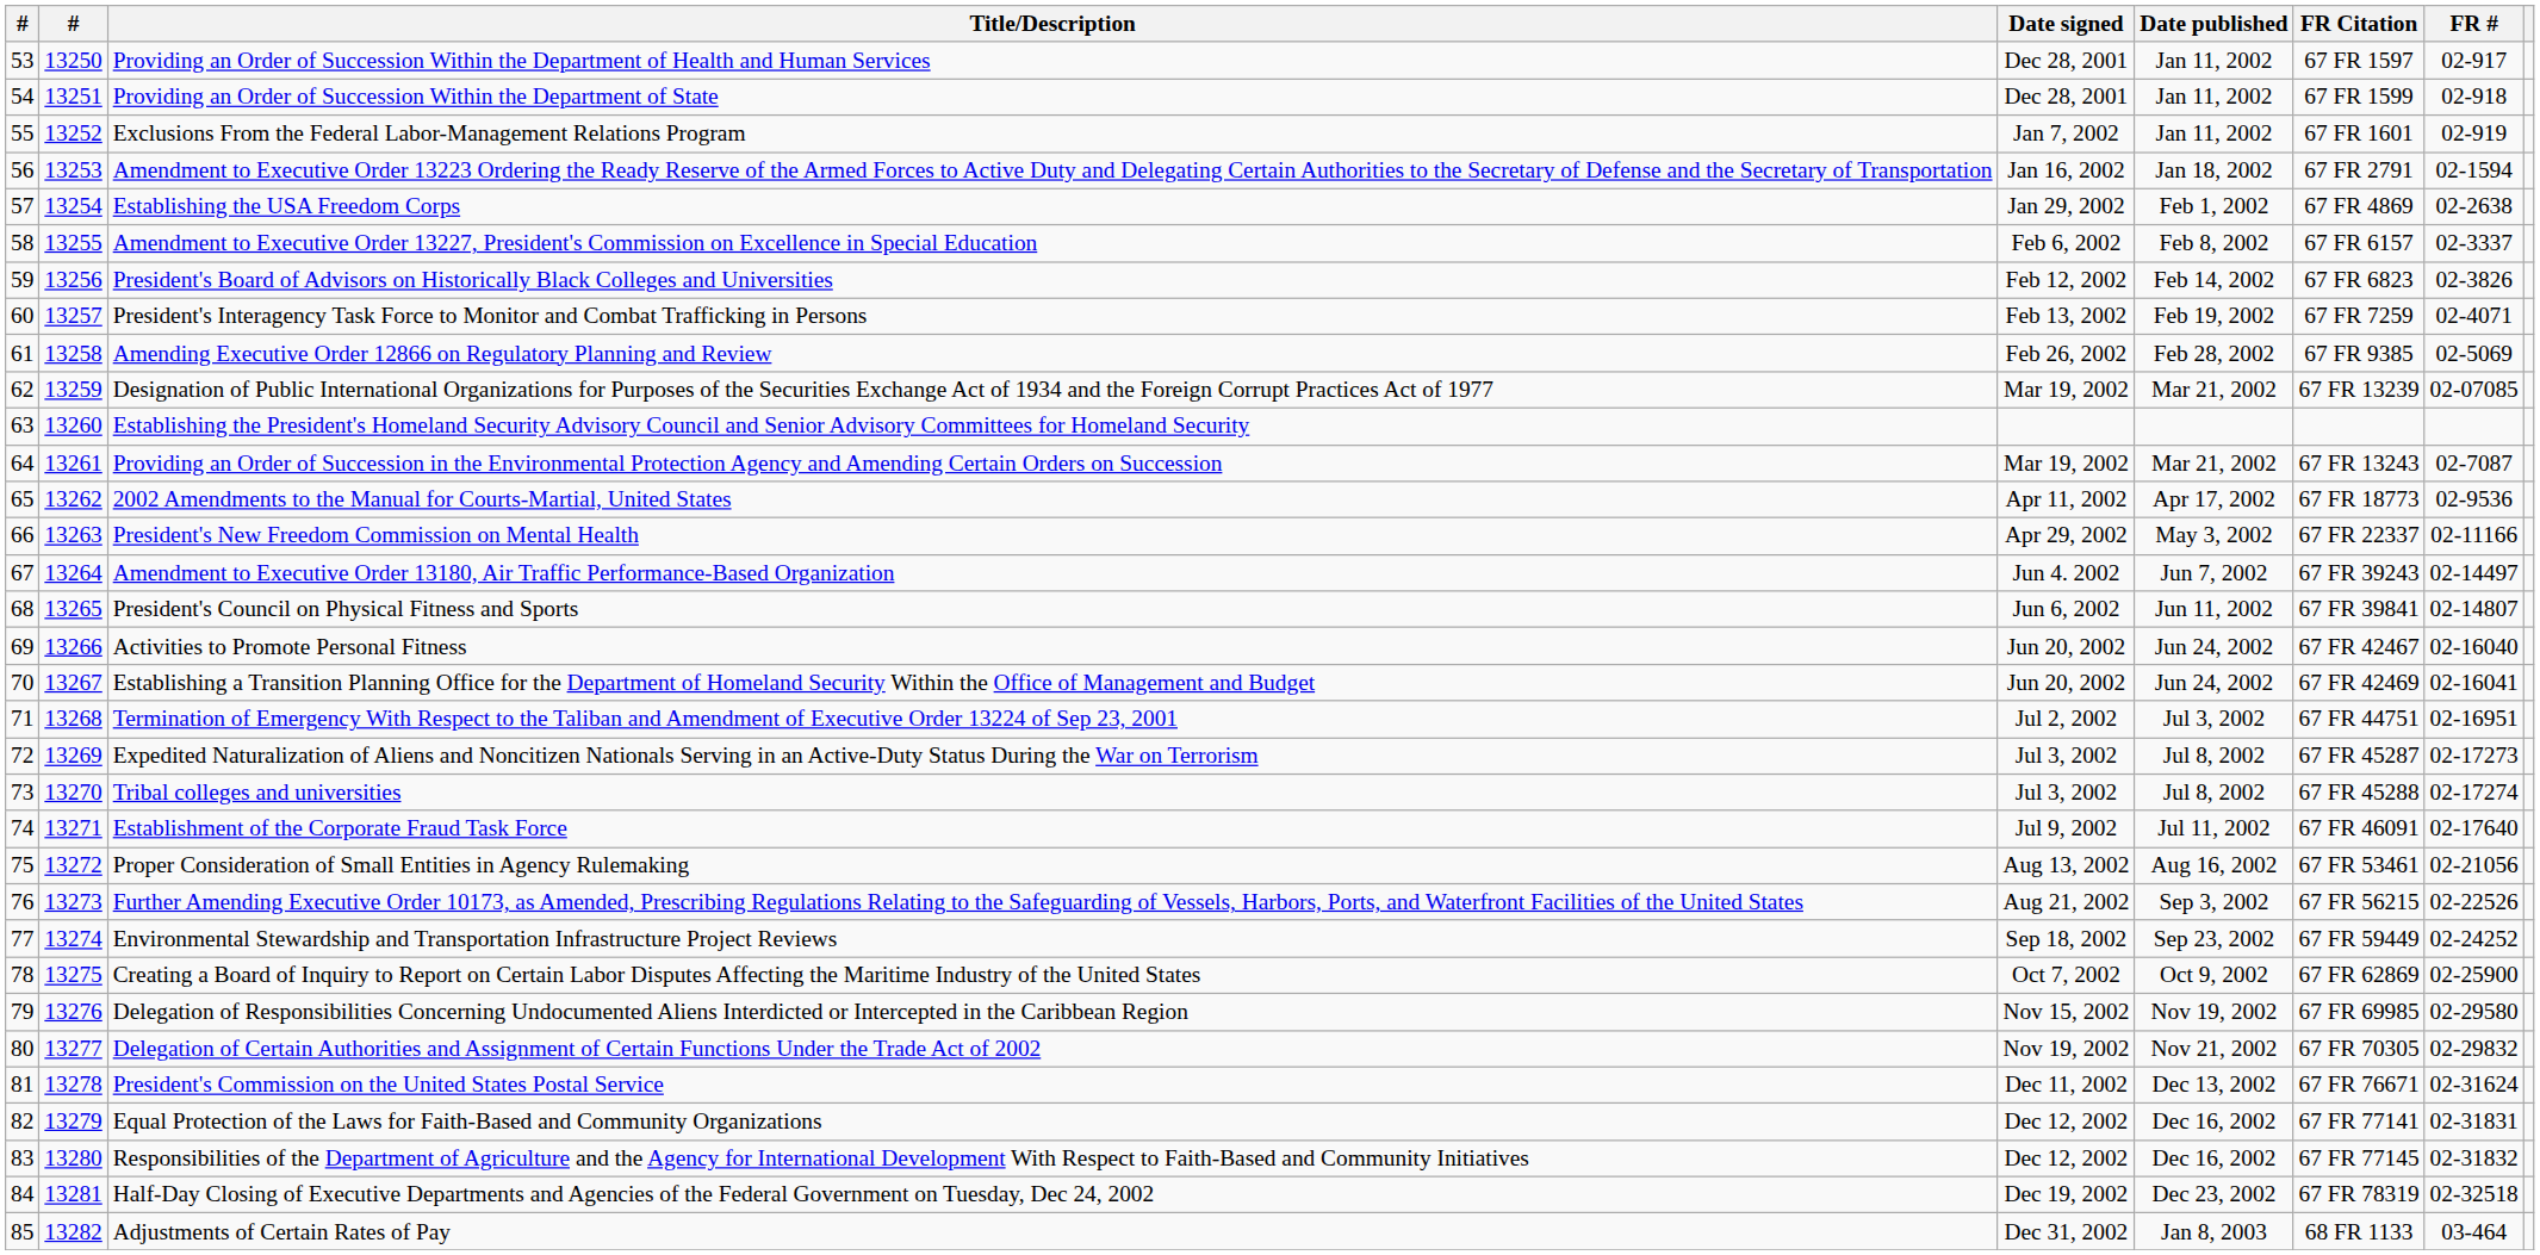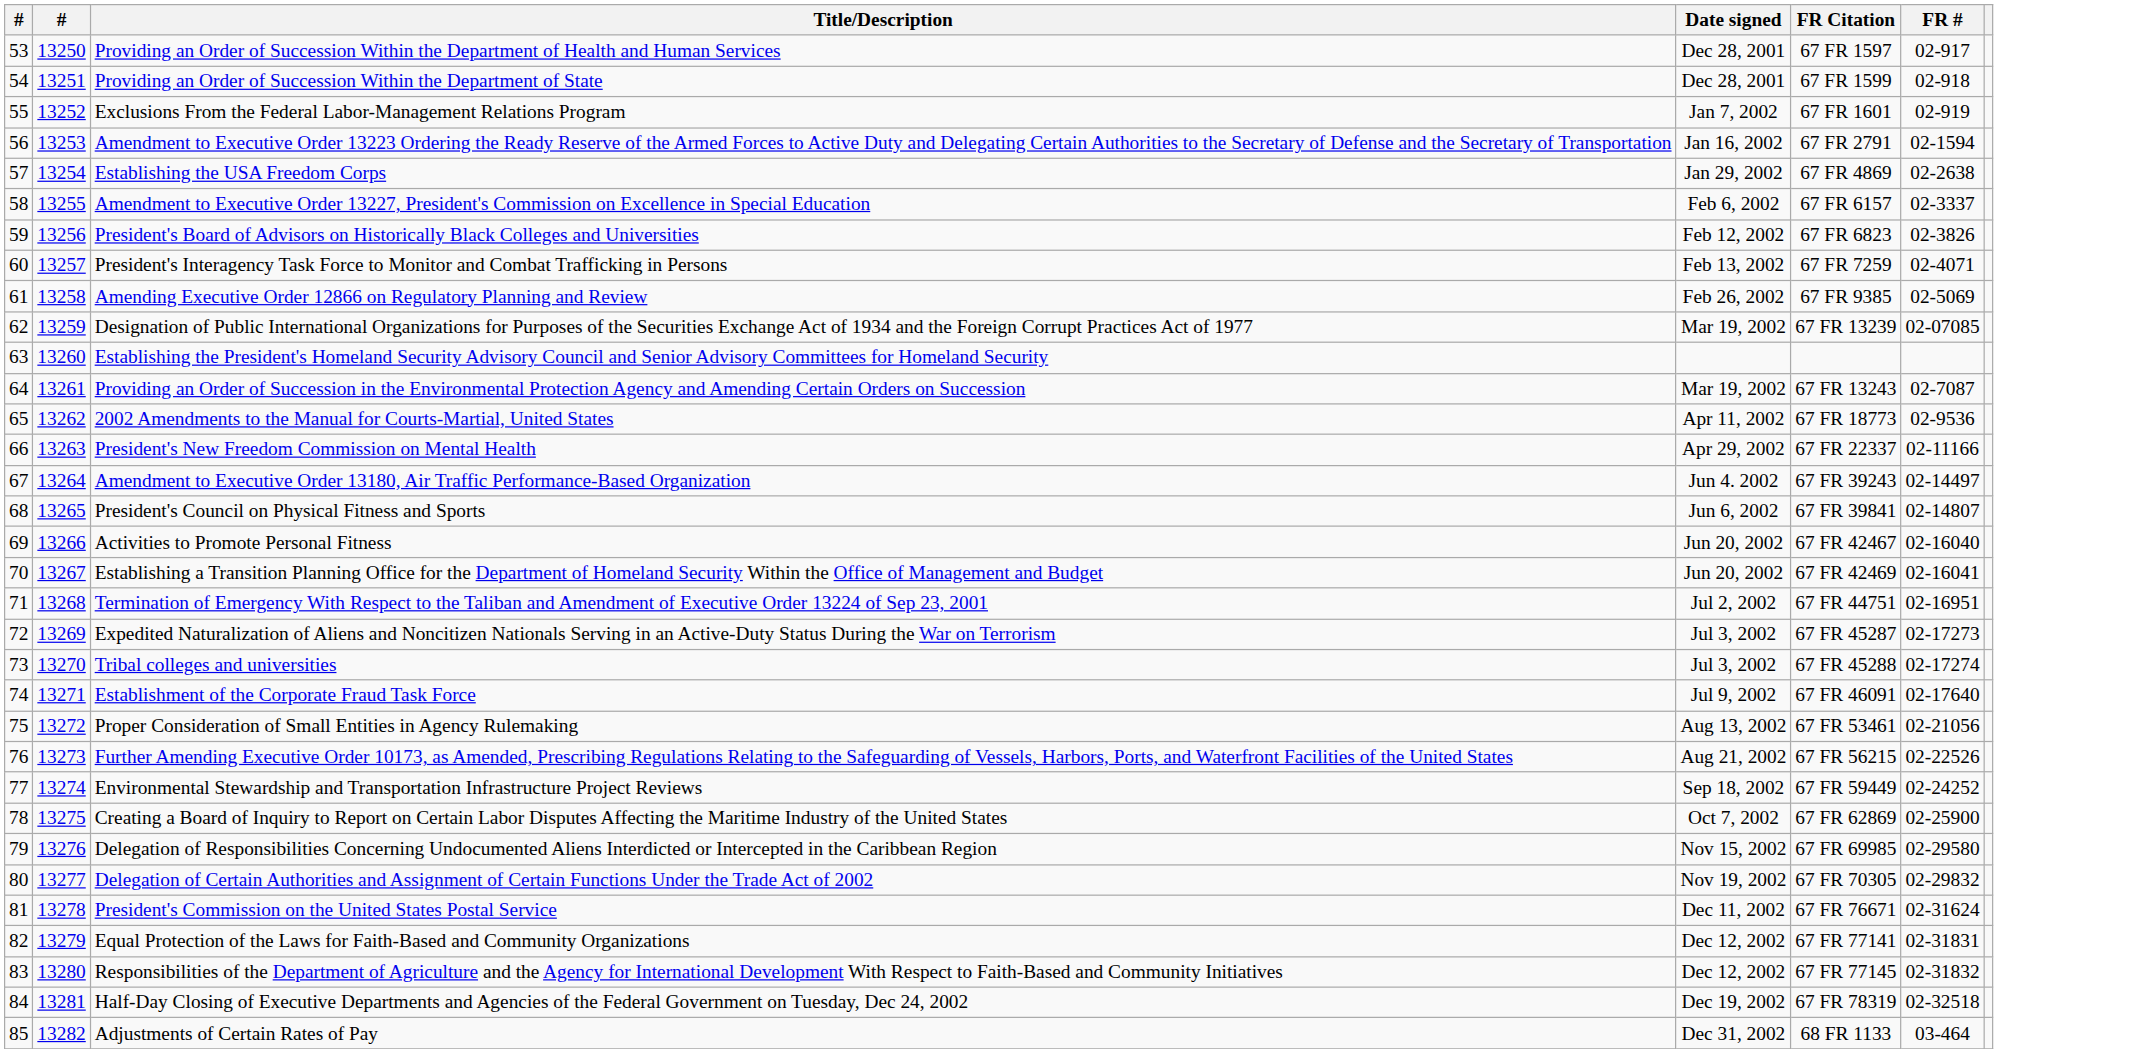 <table class="wikitable sortable" style="text-align:center;">
 <tr>
 <th> #</th>
 <th> #</th>
 <th>Title/Description</th>
 <th>Date signed</th>
-<th>Date published</th>
 <th>FR Citation</th>
 <th>FR  #</th>
 <th class="unsortable"></th>
 </tr>
 <tr>
 <td>53</td>
 <td><a href='#'>13250</a></td>
 <td style="text-align:left;"><a href='#'>Providing an Order of Succession Within the Department of Health and Human Services</a></td>
 <td>Dec 28, 2001</td>
-<td>Jan 11, 2002</td>
 <td>67 FR 1597</td>
 <td>02-917</td>
 <td></td>
 </tr>
 <tr>
 <td>54</td>
 <td><a href='#'>13251</a></td>
 <td style="text-align:left;"><a href='#'>Providing an Order of Succession Within the Department of State</a></td>
 <td>Dec 28, 2001</td>
-<td>Jan 11, 2002</td>
 <td>67 FR 1599</td>
 <td>02-918</td>
 <td></td>
 </tr>
 <tr>
 <td>55</td>
 <td><a href='#'>13252</a></td>
 <td style="text-align:left;">Exclusions From the Federal Labor-Management Relations Program</td>
 <td>Jan 7, 2002</td>
-<td>Jan 11, 2002</td>
 <td>67 FR 1601</td>
 <td>02-919</td>
 <td></td>
 </tr>
 <tr>
 <td>56</td>
 <td><a href='#'>13253</a></td>
 <td style="text-align:left;"><a href='#'>Amendment to Executive Order 13223 Ordering the Ready Reserve of the Armed Forces to Active Duty and Delegating Certain Authorities to the Secretary of Defense and the Secretary of Transportation</a></td>
 <td>Jan 16, 2002</td>
-<td>Jan 18, 2002</td>
 <td>67 FR 2791</td>
 <td>02-1594</td>
 <td></td>
 </tr>
 <tr>
 <td>57</td>
 <td><a href='#'>13254</a></td>
 <td style="text-align:left;"><a href='#'>Establishing the USA Freedom Corps</a></td>
 <td>Jan 29, 2002</td>
-<td>Feb 1, 2002</td>
 <td>67 FR 4869</td>
 <td>02-2638</td>
 <td></td>
 </tr>
 <tr>
 <td>58</td>
 <td><a href='#'>13255</a></td>
 <td style="text-align:left;"><a href='#'>Amendment to Executive Order 13227, President's Commission on Excellence in Special Education</a></td>
 <td>Feb 6, 2002</td>
-<td>Feb 8, 2002</td>
 <td>67 FR 6157</td>
 <td>02-3337</td>
 <td></td>
 </tr>
 <tr>
 <td>59</td>
 <td><a href='#'>13256</a></td>
 <td style="text-align:left;"><a href='#'>President's Board of Advisors on Historically Black Colleges and Universities</a></td>
 <td>Feb 12, 2002</td>
-<td>Feb 14, 2002</td>
 <td>67 FR 6823</td>
 <td>02-3826</td>
 <td></td>
 </tr>
 <tr>
 <td>60</td>
 <td><a href='#'>13257</a></td>
 <td style="text-align:left;">President's Interagency Task Force to Monitor and Combat Trafficking in Persons</td>
 <td>Feb 13, 2002</td>
-<td>Feb 19, 2002</td>
 <td>67 FR 7259</td>
 <td>02-4071</td>
 <td></td>
 </tr>
 <tr>
 <td>61</td>
 <td><a href='#'>13258</a></td>
 <td style="text-align:left;"><a href='#'>Amending Executive Order 12866 on Regulatory Planning and Review</a></td>
 <td>Feb 26, 2002</td>
-<td>Feb 28, 2002</td>
 <td>67 FR 9385</td>
 <td>02-5069</td>
 <td></td>
 </tr>
 <tr>
 <td>62</td>
 <td><a href='#'>13259</a></td>
 <td style="text-align:left;">Designation of Public International Organizations for Purposes of the Securities Exchange Act of 1934 and the Foreign Corrupt Practices Act of 1977</td>
 <td>Mar 19, 2002</td>
-<td>Mar 21, 2002</td>
 <td>67 FR 13239</td>
 <td>02-07085</td>
 <td></td>
 </tr>
 <tr>
 <td>63</td>
 <td><a href='#'>13260</a></td>
 <td style="text-align:left;"><a href='#'>Establishing the President's Homeland Security Advisory Council and Senior Advisory Committees for Homeland Security</a></td>
 <td></td>
 <td></td>
 <td></td>
 <td></td>
-<td></td>
 </tr>
 <tr>
 <td>64</td>
 <td><a href='#'>13261</a></td>
 <td style="text-align:left;"><a href='#'>Providing an Order of Succession in the Environmental Protection Agency and Amending Certain Orders on Succession</a></td>
 <td>Mar 19, 2002</td>
-<td>Mar 21, 2002</td>
 <td>67 FR 13243</td>
 <td>02-7087</td>
 <td></td>
 </tr>
 <tr>
 <td>65</td>
 <td><a href='#'>13262</a></td>
 <td style="text-align:left;"><a href='#'>2002 Amendments to the Manual for Courts-Martial, United States</a></td>
 <td>Apr 11, 2002</td>
-<td>Apr 17, 2002</td>
 <td>67 FR 18773</td>
 <td>02-9536</td>
 <td></td>
 </tr>
 <tr>
 <td>66</td>
 <td><a href='#'>13263</a></td>
 <td style="text-align:left;"><a href='#'>President's New Freedom Commission on Mental Health</a></td>
 <td>Apr 29, 2002</td>
-<td>May 3, 2002</td>
 <td>67 FR 22337</td>
 <td>02-11166</td>
 <td></td>
 </tr>
 <tr>
 <td>67</td>
 <td><a href='#'>13264</a></td>
 <td style="text-align:left;"><a href='#'>Amendment to Executive Order 13180, Air Traffic Performance-Based Organization</a></td>
 <td>Jun 4. 2002</td>
-<td>Jun 7, 2002</td>
 <td>67 FR 39243</td>
 <td>02-14497</td>
 <td></td>
 </tr>
 <tr>
 <td>68</td>
 <td><a href='#'>13265</a></td>
 <td style="text-align:left;">President's Council on Physical Fitness and Sports</td>
 <td>Jun 6, 2002</td>
-<td>Jun 11, 2002</td>
 <td>67 FR 39841</td>
 <td>02-14807</td>
 <td></td>
 </tr>
 <tr>
 <td>69</td>
 <td><a href='#'>13266</a></td>
 <td style="text-align:left;">Activities to Promote Personal Fitness</td>
 <td>Jun 20, 2002</td>
-<td>Jun 24, 2002</td>
 <td>67 FR 42467</td>
 <td>02-16040</td>
 <td></td>
 </tr>
 <tr>
 <td>70</td>
 <td><a href='#'>13267</a></td>
 <td style="text-align:left;">Establishing a Transition Planning Office for the <a href='#'>Department of Homeland Security</a> Within the <a href='#'>Office of Management and Budget</a></td>
 <td>Jun 20, 2002</td>
-<td>Jun 24, 2002</td>
 <td>67 FR 42469</td>
 <td>02-16041</td>
 <td></td>
 </tr>
 <tr>
 <td>71</td>
 <td><a href='#'>13268</a></td>
 <td style="text-align:left;"><a href='#'>Termination of Emergency With Respect to the Taliban and Amendment of Executive Order 13224 of Sep 23, 2001</a></td>
 <td>Jul 2, 2002</td>
-<td>Jul 3, 2002</td>
 <td>67 FR 44751</td>
 <td>02-16951</td>
 <td></td>
 </tr>
 <tr>
 <td>72</td>
 <td><a href='#'>13269</a></td>
 <td style="text-align:left;">Expedited Naturalization of Aliens and Noncitizen Nationals Serving in an Active-Duty Status During the <a href='#'>War on Terrorism</a></td>
 <td>Jul 3, 2002</td>
-<td>Jul 8, 2002</td>
 <td>67 FR 45287</td>
 <td>02-17273</td>
 <td></td>
 </tr>
 <tr>
 <td>73</td>
 <td><a href='#'>13270</a></td>
 <td style="text-align:left;"><a href='#'>Tribal colleges and universities</a></td>
 <td>Jul 3, 2002</td>
-<td>Jul 8, 2002</td>
 <td>67 FR 45288</td>
 <td>02-17274</td>
 <td></td>
 </tr>
 <tr>
 <td>74</td>
 <td><a href='#'>13271</a></td>
 <td style="text-align:left;"><a href='#'>Establishment of the Corporate Fraud Task Force</a></td>
 <td>Jul 9, 2002</td>
-<td>Jul 11, 2002</td>
 <td>67 FR 46091</td>
 <td>02-17640</td>
 <td></td>
 </tr>
 <tr>
 <td>75</td>
 <td><a href='#'>13272</a></td>
 <td style="text-align:left;">Proper Consideration of Small Entities in Agency Rulemaking</td>
 <td>Aug 13, 2002</td>
-<td>Aug 16, 2002</td>
 <td>67 FR 53461</td>
 <td>02-21056</td>
 <td></td>
 </tr>
 <tr>
 <td>76</td>
 <td><a href='#'>13273</a></td>
 <td style="text-align:left;"><a href='#'>Further Amending Executive Order 10173, as Amended, Prescribing Regulations Relating to the Safeguarding of Vessels, Harbors, Ports, and Waterfront Facilities of the United States</a></td>
 <td>Aug 21, 2002</td>
-<td>Sep 3, 2002</td>
 <td>67 FR 56215</td>
 <td>02-22526</td>
 <td></td>
 </tr>
 <tr>
 <td>77</td>
 <td><a href='#'>13274</a></td>
 <td style="text-align:left;">Environmental Stewardship and Transportation Infrastructure Project Reviews</td>
 <td>Sep 18, 2002</td>
-<td>Sep 23, 2002</td>
 <td>67 FR 59449</td>
 <td>02-24252</td>
 <td></td>
 </tr>
 <tr>
 <td>78</td>
 <td><a href='#'>13275</a></td>
 <td style="text-align:left;">Creating a Board of Inquiry to Report on Certain Labor Disputes Affecting the Maritime Industry of the United States</td>
 <td>Oct 7, 2002</td>
-<td>Oct 9, 2002</td>
 <td>67 FR 62869</td>
 <td>02-25900</td>
 <td></td>
 </tr>
 <tr>
 <td>79</td>
 <td><a href='#'>13276</a></td>
 <td style="text-align:left;">Delegation of Responsibilities Concerning Undocumented Aliens Interdicted or Intercepted in the Caribbean Region</td>
 <td>Nov 15, 2002</td>
-<td>Nov 19, 2002</td>
 <td>67 FR 69985</td>
 <td>02-29580</td>
 <td></td>
 </tr>
 <tr>
 <td>80</td>
 <td><a href='#'>13277</a></td>
 <td style="text-align:left;"><a href='#'>Delegation of Certain Authorities and Assignment of Certain Functions Under the Trade Act of 2002</a></td>
 <td>Nov 19, 2002</td>
-<td>Nov 21, 2002</td>
 <td>67 FR 70305</td>
 <td>02-29832</td>
 <td></td>
 </tr>
 <tr>
 <td>81</td>
 <td><a href='#'>13278</a></td>
 <td style="text-align:left;"><a href='#'>President's Commission on the United States Postal Service</a></td>
 <td>Dec 11, 2002</td>
-<td>Dec 13, 2002</td>
 <td>67 FR 76671</td>
 <td>02-31624</td>
 <td></td>
 </tr>
 <tr>
 <td>82</td>
 <td><a href='#'>13279</a></td>
 <td style="text-align:left;">Equal Protection of the Laws for Faith-Based and Community Organizations</td>
 <td>Dec 12, 2002</td>
-<td>Dec 16, 2002</td>
 <td>67 FR 77141</td>
 <td>02-31831</td>
 <td></td>
 </tr>
 <tr>
 <td>83</td>
 <td><a href='#'>13280</a></td>
 <td style="text-align:left;">Responsibilities of the <a href='#'>Department of Agriculture</a> and the <a href='#'>Agency for International Development</a> With Respect to Faith-Based and Community Initiatives</td>
 <td>Dec 12, 2002</td>
-<td>Dec 16, 2002</td>
 <td>67 FR 77145</td>
 <td>02-31832</td>
 <td></td>
 </tr>
 <tr>
 <td>84</td>
 <td><a href='#'>13281</a></td>
 <td style="text-align:left;">Half-Day Closing of Executive Departments and Agencies of the Federal Government on Tuesday, Dec 24, 2002</td>
 <td>Dec 19, 2002</td>
-<td>Dec 23, 2002</td>
 <td>67 FR 78319</td>
 <td>02-32518</td>
 <td></td>
 </tr>
 <tr>
 <td>85</td>
 <td><a href='#'>13282</a></td>
 <td style="text-align:left;">Adjustments of Certain Rates of Pay</td>
 <td>Dec 31, 2002</td>
-<td>Jan 8, 2003</td>
 <td>68 FR 1133</td>
 <td>03-464</td>
 <td></td>
 </tr>
 </table>
